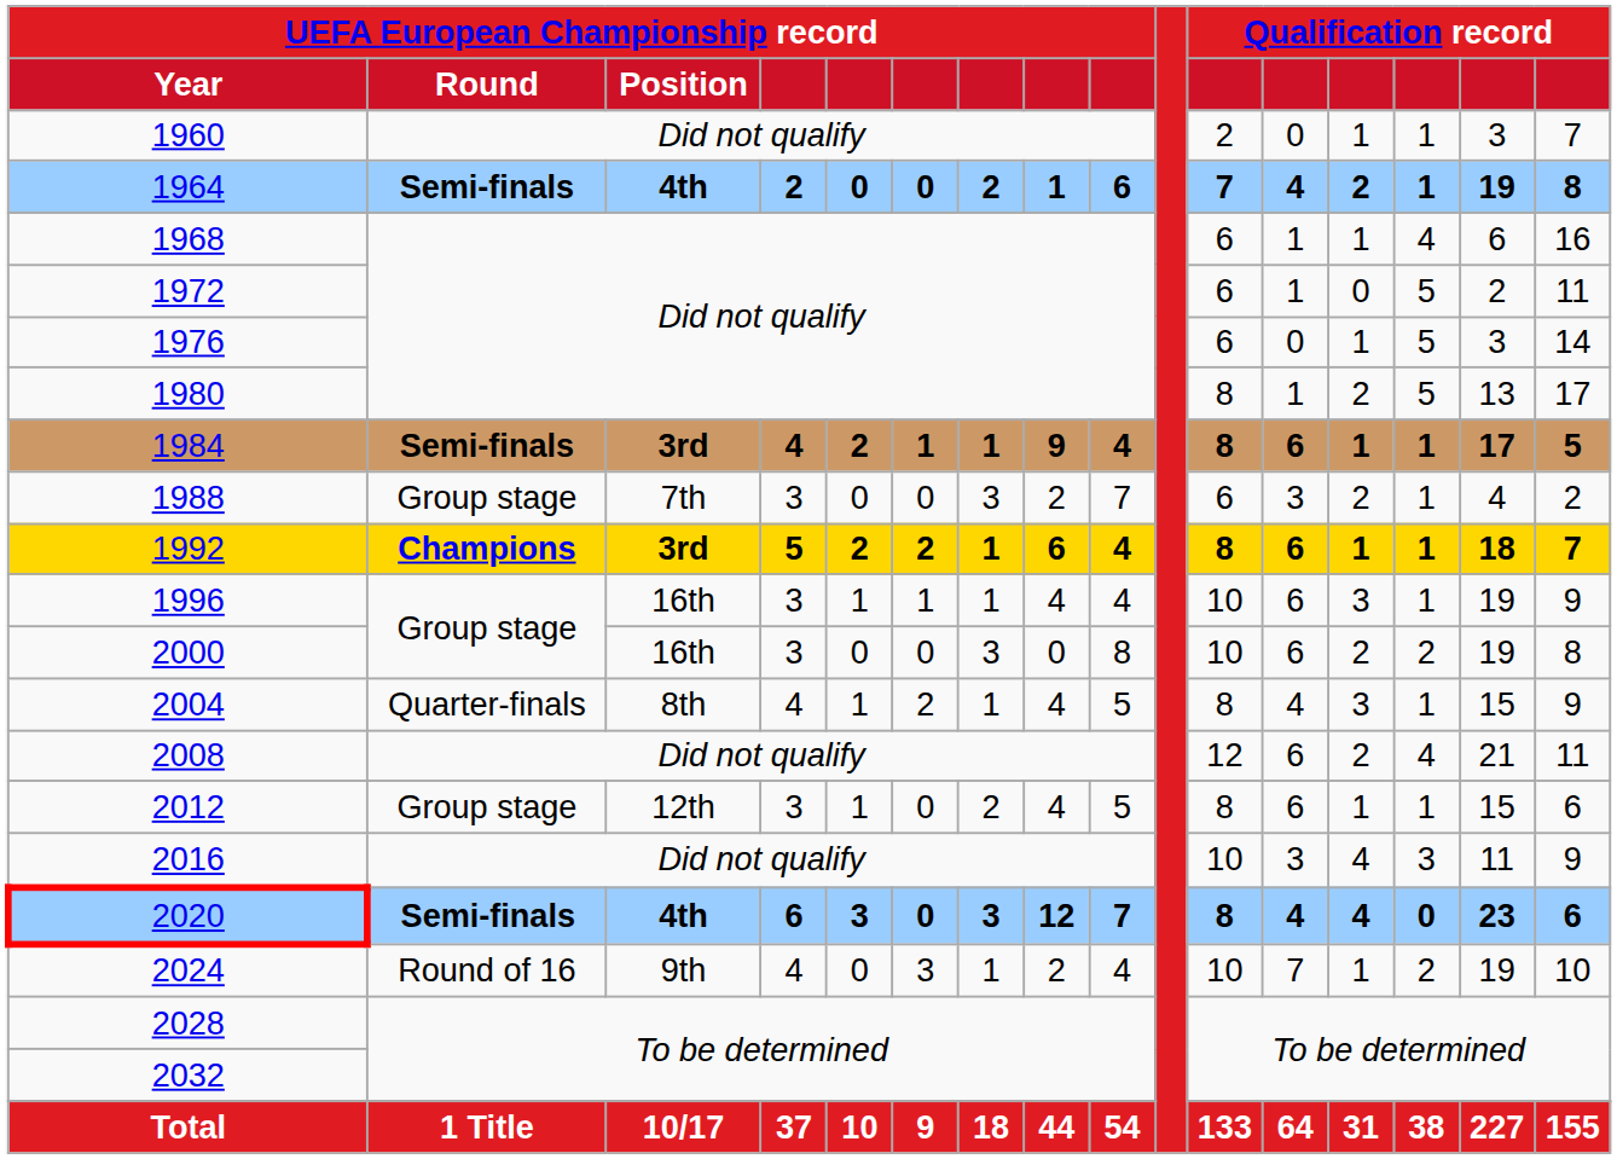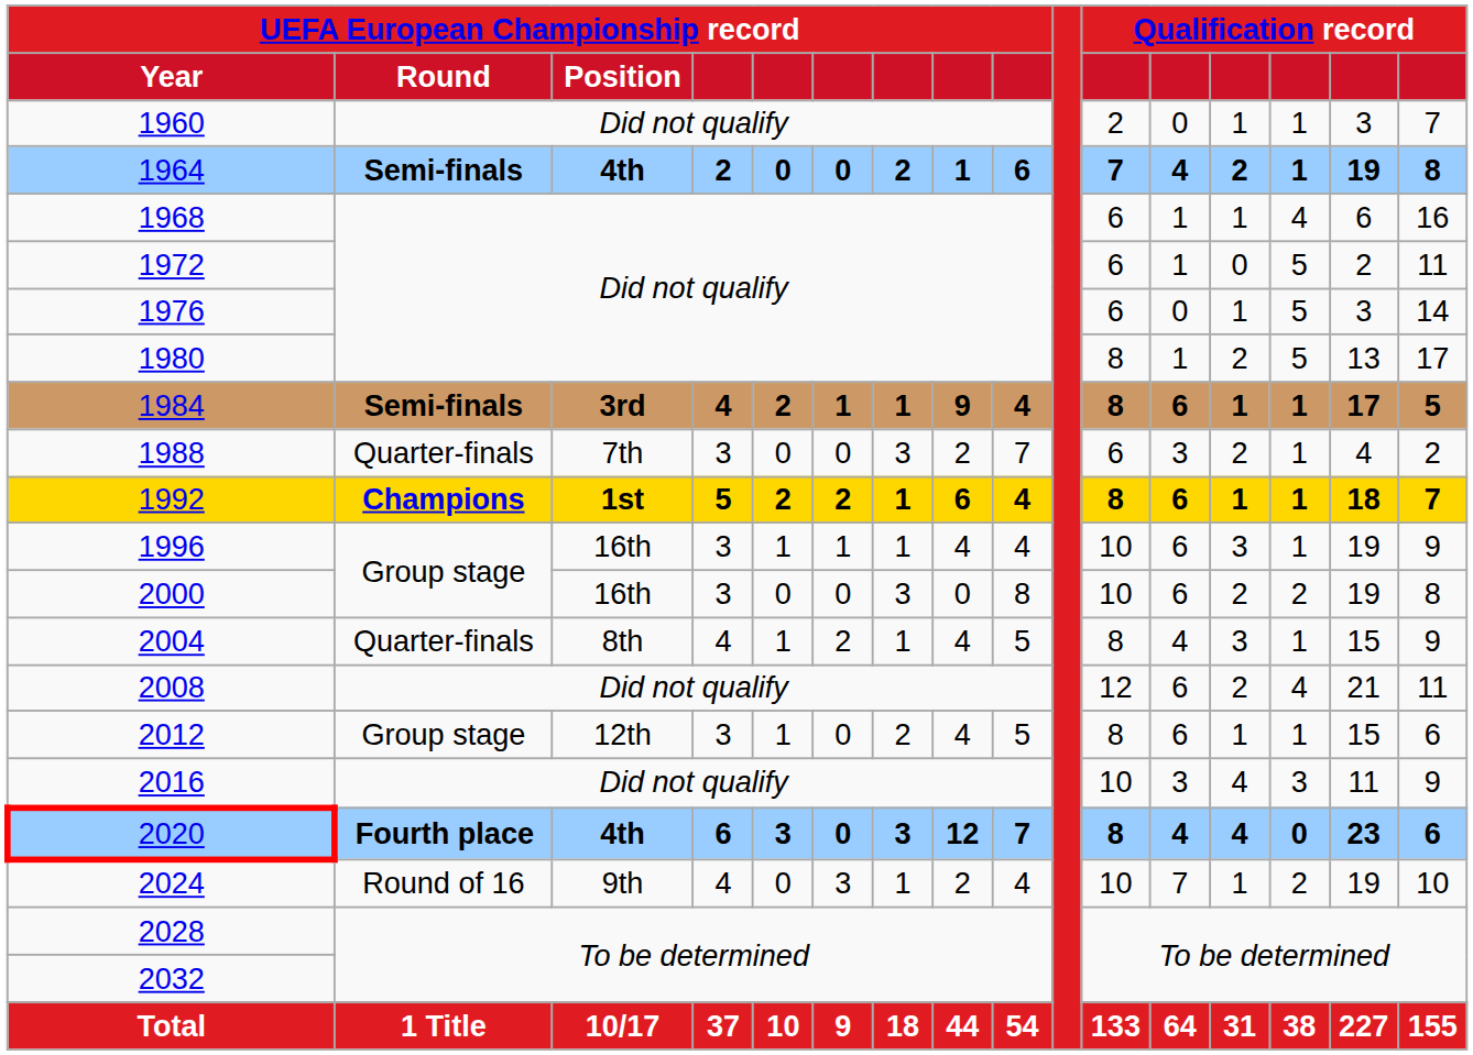 <table class="wikitable" style="width:80%; font-size:90%; text-align:center;">
 <tr style="color:white;">
 <th style="background:#E11B22;color:white;" colspan=9><a href='#'>UEFA European Championship</a> record</th>
 <th style="width:2%; background:#e11b22;" rowspan="26"></th>
 <th style="background:#e11b22;color:white;" colspan=7><a href='#'>Qualification</a> record</th>
 </tr>
 <tr style="color:white;">
 <th style="width:140px; background:#CE1126;color:white;">Year</th>
 <th style="width:90px; background:#CE1126;color:white;">Round</th>
 <th style="width:50px; background:#CE1126;color:white;">Position</th>
 <th style="width:20px; background:#CE1126;color:white;"></th>
 <th style="width:20px; background:#CE1126;color:white;"></th>
 <th style="width:20px; background:#CE1126;color:white;"></th>
 <th style="width:20px; background:#CE1126;color:white;"></th>
 <th style="width:20px; background:#CE1126;color:white;"></th>
 <th style="width:20px; background:#CE1126;color:white;"></th>
 <th style="width:20px; background:#CE1126;color:white;"></th>
 <th style="width:20px; background:#CE1126;color:white;"></th>
 <th style="width:20px; background:#CE1126;color:white;"></th>
 <th style="width:20px; background:#CE1126;color:white;"></th>
 <th style="width:20px; background:#CE1126;color:white;"></th>
 <th style="width:20px; background:#CE1126;color:white;"></th>
 </tr>
 <tr>
 <td> <a href='#'>1960</a></td>
 <td colspan=8><em>Did not qualify</em></td>
 <td>2</td>
 <td>0</td>
 <td>1</td>
 <td>1</td>
 <td>3</td>
 <td>7</td>
 </tr>
 <tr style="background:#9acdff;">
 <td> <a href='#'>1964</a></td>
 <td><strong>Semi-finals</strong></td>
 <td><strong>4th</strong></td>
 <td><strong>2</strong></td>
 <td><strong>0</strong></td>
 <td><strong>0</strong></td>
 <td><strong>2</strong></td>
 <td><strong>1</strong></td>
 <td><strong>6</strong></td>
 <td><strong>7</strong></td>
 <td><strong>4</strong></td>
 <td><strong>2</strong></td>
 <td><strong>1</strong></td>
 <td><strong>19</strong></td>
 <td><strong>8</strong></td>
 </tr>
 <tr>
 <td> <a href='#'>1968</a></td>
 <td colspan=8 rowspan=4><em>Did not qualify</em></td>
 <td>6</td>
 <td>1</td>
 <td>1</td>
 <td>4</td>
 <td>6</td>
 <td>16</td>
 </tr>
 <tr>
 <td> <a href='#'>1972</a></td>
 <td>6</td>
 <td>1</td>
 <td>0</td>
 <td>5</td>
 <td>2</td>
 <td>11</td>
 </tr>
 <tr>
 <td> <a href='#'>1976</a></td>
 <td>6</td>
 <td>0</td>
 <td>1</td>
 <td>5</td>
 <td>3</td>
 <td>14</td>
 </tr>
 <tr>
 <td> <a href='#'>1980</a></td>
 <td>8</td>
 <td>1</td>
 <td>2</td>
 <td>5</td>
 <td>13</td>
 <td>17</td>
 </tr>
 <tr style="background:#c96;">
 <td> <a href='#'>1984</a></td>
 <td><strong>Semi-finals</strong></td>
 <td><strong>3rd</strong></td>
 <td><strong>4</strong></td>
 <td><strong>2</strong></td>
 <td><strong>1</strong></td>
 <td><strong>1</strong></td>
 <td><strong>9</strong></td>
 <td><strong>4</strong></td>
 <td><strong>8</strong></td>
 <td><strong>6</strong></td>
 <td><strong>1</strong></td>
 <td><strong>1</strong></td>
 <td><strong>17</strong></td>
 <td><strong>5</strong></td>
 </tr>
 <tr>
 <td> <a href='#'>1988</a></td>
-<td>Group stage</td>
+<td>Quarter-finals</td>
 <td>7th</td>
 <td>3</td>
 <td>0</td>
 <td>0</td>
 <td>3</td>
 <td>2</td>
 <td>7</td>
 <td>6</td>
 <td>3</td>
 <td>2</td>
 <td>1</td>
 <td>4</td>
 <td>2</td>
 </tr>
 <tr style="background:Gold;">
 <td> <a href='#'>1992</a></td>
 <td><strong><a href='#'>Champions</a></strong></td>
-<td><strong>3rd</strong></td>
+<td><strong>1st</strong></td>
 <td><strong>5</strong></td>
 <td><strong>2</strong></td>
 <td><strong>2</strong></td>
 <td><strong>1</strong></td>
 <td><strong>6</strong></td>
 <td><strong>4</strong></td>
 <td><strong>8</strong></td>
 <td><strong>6</strong></td>
 <td><strong>1</strong></td>
 <td><strong>1</strong></td>
 <td><strong>18</strong></td>
 <td><strong>7</strong></td>
 </tr>
 <tr>
 <td> <a href='#'>1996</a></td>
 <td rowspan=2>Group stage</td>
 <td>16th</td>
 <td>3</td>
 <td>1</td>
 <td>1</td>
 <td>1</td>
 <td>4</td>
 <td>4</td>
 <td>10</td>
 <td>6</td>
 <td>3</td>
 <td>1</td>
 <td>19</td>
 <td>9</td>
 </tr>
 <tr>
 <td>  <a href='#'>2000</a></td>
 <td>16th</td>
 <td>3</td>
 <td>0</td>
 <td>0</td>
 <td>3</td>
 <td>0</td>
 <td>8</td>
 <td>10</td>
 <td>6</td>
 <td>2</td>
 <td>2</td>
 <td>19</td>
 <td>8</td>
 </tr>
 <tr>
 <td> <a href='#'>2004</a></td>
 <td>Quarter-finals</td>
 <td>8th</td>
 <td>4</td>
 <td>1</td>
 <td>2</td>
 <td>1</td>
 <td>4</td>
 <td>5</td>
 <td>8</td>
 <td>4</td>
 <td>3</td>
 <td>1</td>
 <td>15</td>
 <td>9</td>
 </tr>
 <tr>
 <td>  <a href='#'>2008</a></td>
 <td colspan=8><em>Did not qualify</em></td>
 <td>12</td>
 <td>6</td>
 <td>2</td>
 <td>4</td>
 <td>21</td>
 <td>11</td>
 </tr>
 <tr>
 <td>  <a href='#'>2012</a></td>
 <td>Group stage</td>
 <td>12th</td>
 <td>3</td>
 <td>1</td>
 <td>0</td>
 <td>2</td>
 <td>4</td>
 <td>5</td>
 <td>8</td>
 <td>6</td>
 <td>1</td>
 <td>1</td>
 <td>15</td>
 <td>6</td>
 </tr>
 <tr>
 <td> <a href='#'>2016</a></td>
 <td colspan=8><em>Did not qualify</em></td>
 <td>10</td>
 <td>3</td>
 <td>4</td>
 <td>3</td>
 <td>11</td>
 <td>9</td>
 </tr>
 <tr style="background:#9acdff;">
 <td style="border: 3px solid red"> <a href='#'>2020</a></td>
-<td><strong>Semi-finals</strong></td>
+<td><strong>Fourth place</strong></td>
 <td><strong>4th</strong></td>
 <td><strong>6</strong></td>
 <td><strong>3</strong></td>
 <td><strong>0</strong></td>
 <td><strong>3</strong></td>
 <td><strong>12</strong></td>
 <td><strong>7</strong></td>
 <td><strong>8</strong></td>
 <td><strong>4</strong></td>
 <td><strong>4</strong></td>
 <td><strong>0</strong></td>
 <td><strong>23</strong></td>
 <td><strong>6</strong></td>
 </tr>
 <tr>
 <td> <a href='#'>2024</a></td>
 <td>Round of 16</td>
 <td>9th</td>
 <td>4</td>
 <td>0</td>
 <td>3</td>
 <td>1</td>
 <td>2</td>
 <td>4</td>
 <td>10</td>
 <td>7</td>
 <td>1</td>
 <td>2</td>
 <td>19</td>
 <td>10</td>
 </tr>
 <tr>
 <td>  <a href='#'>2028</a></td>
 <td colspan=8 rowspan=2><em>To be determined</em></td>
 <td colspan=6 rowspan=2><em>To be determined</em></td>
 </tr>
 <tr>
 <td>  <a href='#'>2032</a></td>
 </tr>
 <tr>
 </tr>
 <tr style="color:white;">
 <th style="background:#e11b22;color:white;">Total</th>
 <th style="background:#e11b22;color:white;">1 Title</th>
 <th style="background:#e11b22;color:white;">10/17</th>
 <th style="background:#e11b22;color:white;">37</th>
 <th style="background:#e11b22;color:white;">10</th>
 <th style="background:#e11b22;color:white;">9</th>
 <th style="background:#e11b22;color:white;">18</th>
 <th style="background:#e11b22;color:white;">44</th>
 <th style="background:#e11b22;color:white;">54</th>
 <th style="background:#e11b22;color:white;">133</th>
 <th style="background:#e11b22;color:white;">64</th>
 <th style="background:#e11b22;color:white;">31</th>
 <th style="background:#e11b22;color:white;">38</th>
 <th style="background:#e11b22;color:white;">227</th>
 <th style="background:#e11b22;color:white;">155</th>
 </tr>
 </table>
